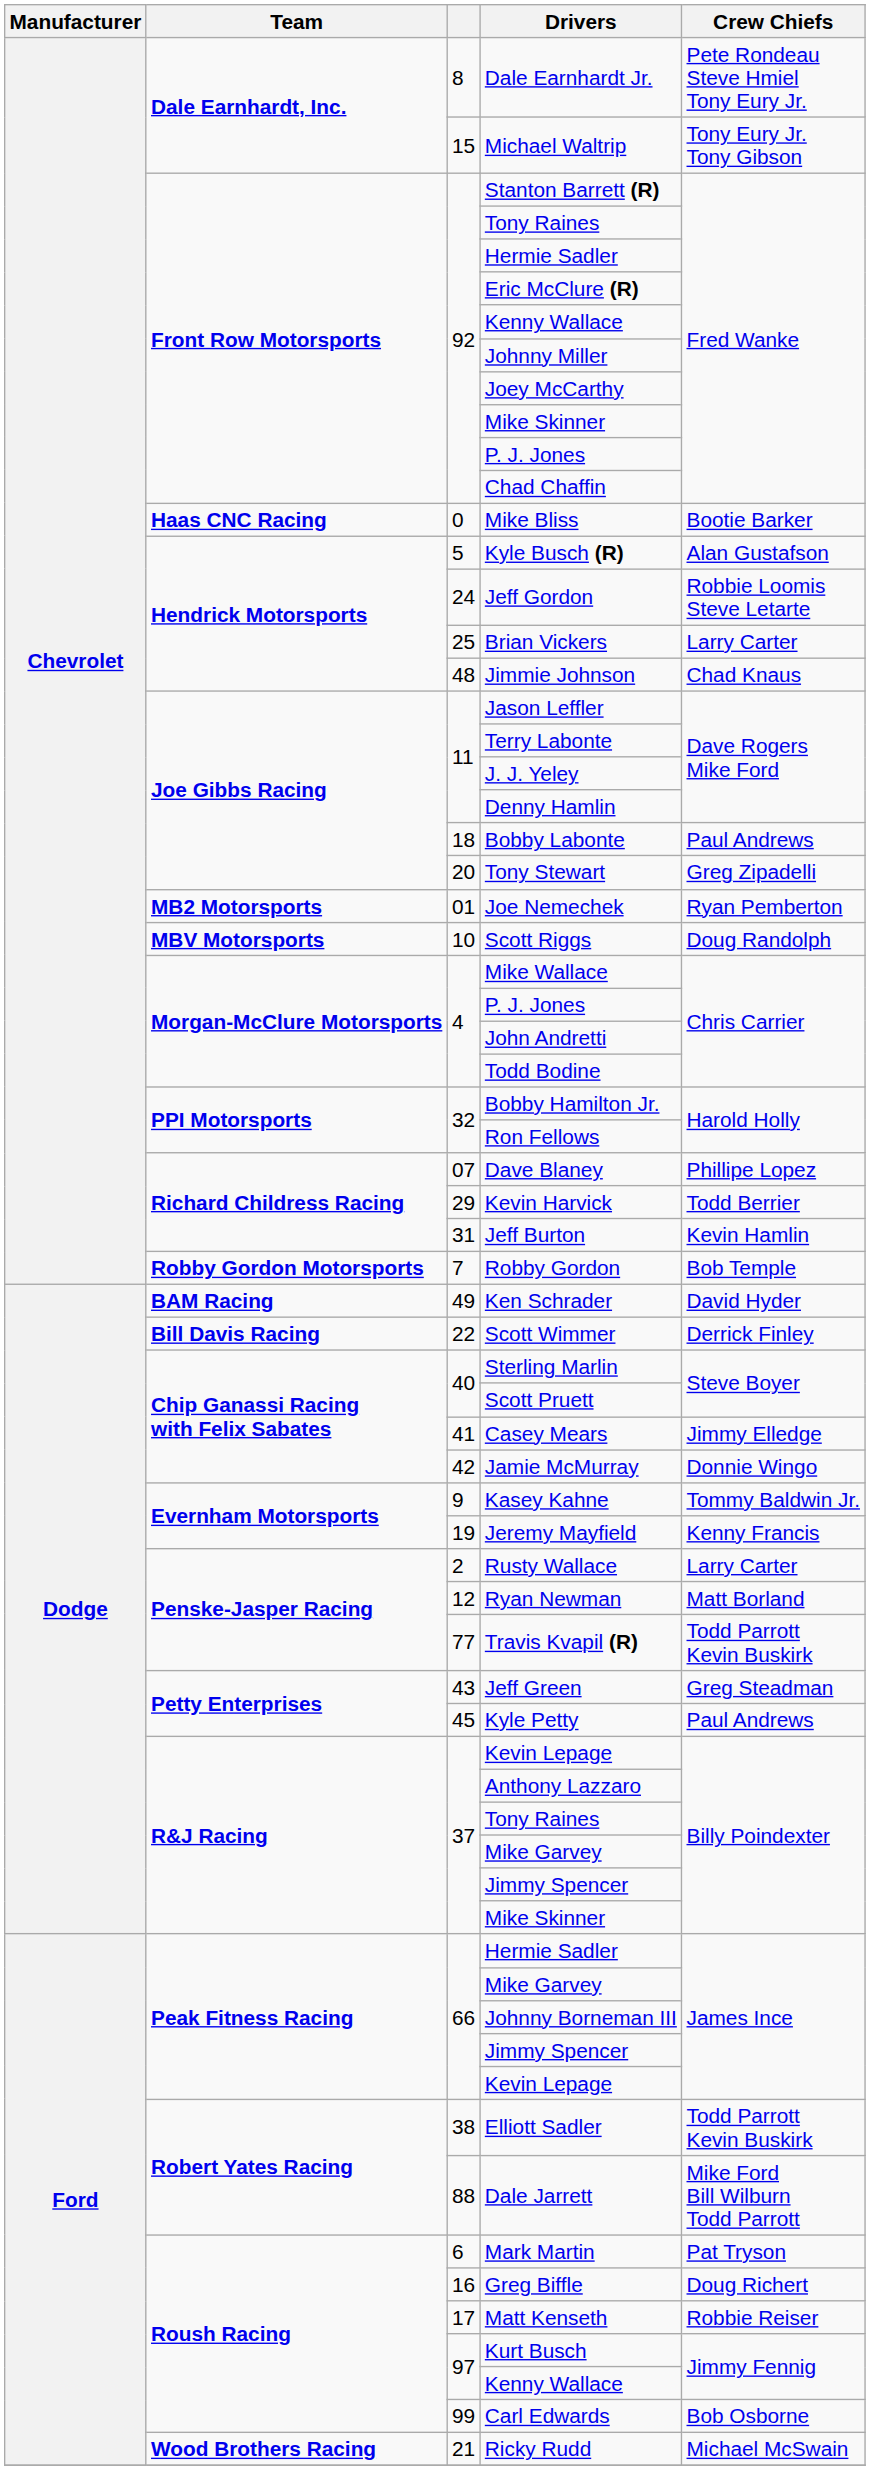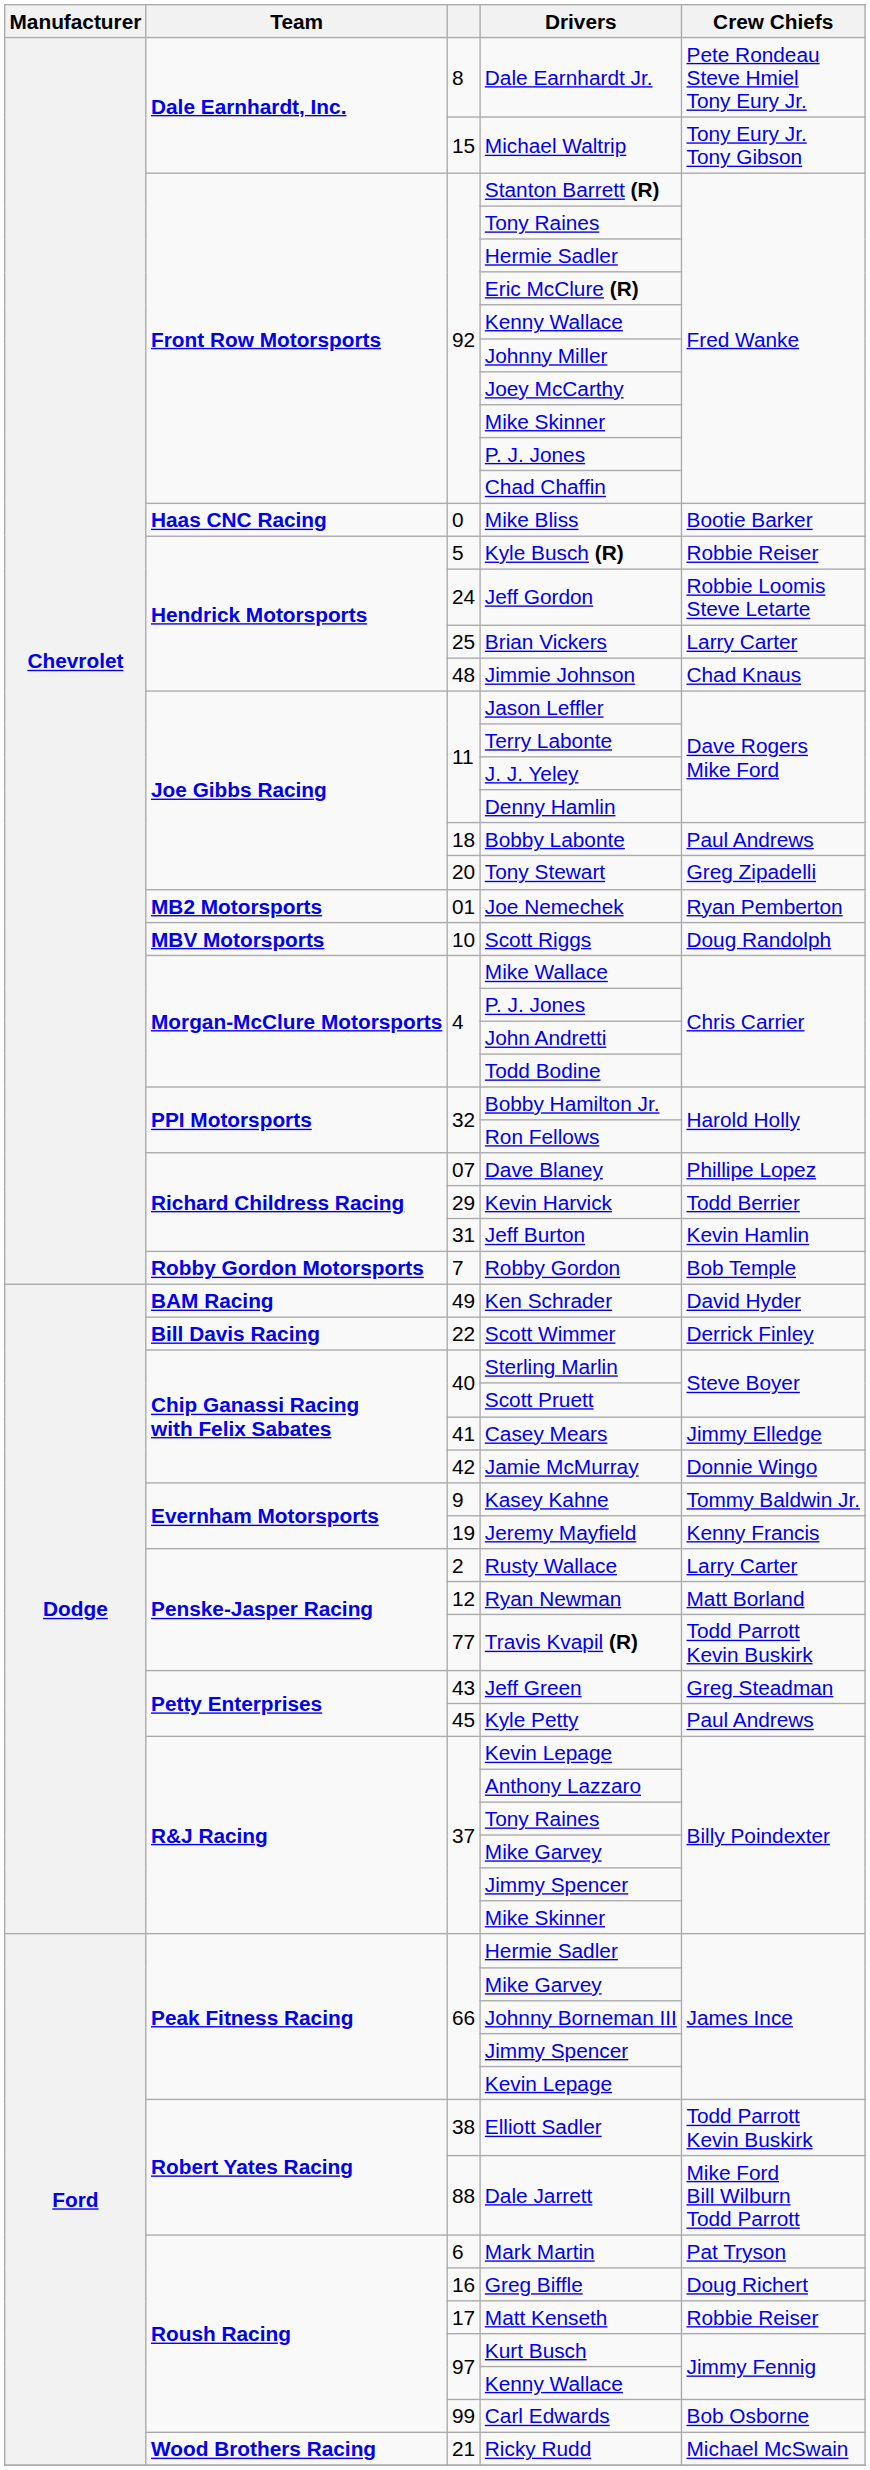 <table class="wikitable" style="font-size: 95%;">
 <tr>
 <th>Manufacturer</th>
 <th>Team</th>
 <th></th>
 <th>Drivers</th>
 <th>Crew Chiefs</th>
 </tr>
 <tr>
 <th rowspan=35><a href='#'>Chevrolet</a></th>
 <td rowspan=2><strong><a href='#'>Dale Earnhardt, Inc.</a></strong></td>
 <td>8</td>
 <td><a href='#'>Dale Earnhardt Jr.</a></td>
 <td><a href='#'>Pete Rondeau</a> <small></small> <br> <a href='#'>Steve Hmiel</a> <small></small> <br> <a href='#'>Tony Eury Jr.</a> <small></small></td>
 </tr>
 <tr>
 <td>15</td>
 <td><a href='#'>Michael Waltrip</a></td>
 <td><a href='#'>Tony Eury Jr.</a> <small></small> <br> <a href='#'>Tony Gibson</a> <small></small></td>
 </tr>
 <tr>
 <td rowspan=10><strong><a href='#'>Front Row Motorsports</a></strong></td>
 <td rowspan=10>92</td>
 <td><a href='#'>Stanton Barrett</a> <strong>(R)</strong> <small></small></td>
 <td rowspan=10><a href='#'>Fred Wanke</a></td>
 </tr>
 <tr>
 <td><a href='#'>Tony Raines</a> <small></small></td>
 </tr>
 <tr>
 <td><a href='#'>Hermie Sadler</a> <small></small></td>
 </tr>
 <tr>
 <td><a href='#'>Eric McClure</a> <strong>(R)</strong> <small></small></td>
 </tr>
 <tr>
 <td><a href='#'>Kenny Wallace</a> <small></small></td>
 </tr>
 <tr>
 <td><a href='#'>Johnny Miller</a> <small></small></td>
 </tr>
 <tr>
 <td><a href='#'>Joey McCarthy</a> <small></small></td>
 </tr>
 <tr>
 <td><a href='#'>Mike Skinner</a> <small></small></td>
 </tr>
 <tr>
 <td><a href='#'>P. J. Jones</a> <small></small></td>
 </tr>
 <tr>
 <td><a href='#'>Chad Chaffin</a> <small></small></td>
 </tr>
 <tr>
 <td><strong><a href='#'>Haas CNC Racing</a></strong></td>
 <td>0</td>
 <td><a href='#'>Mike Bliss</a></td>
 <td><a href='#'>Bootie Barker</a></td>
 </tr>
 <tr>
 <td rowspan=4><strong><a href='#'>Hendrick Motorsports</a></strong></td>
 <td>5</td>
 <td><a href='#'>Kyle Busch</a> <strong>(R)</strong></td>
-<td><a href='#'>Alan Gustafson</a></td>
+<td><a href='#'>Robbie Reiser</a></td>
 </tr>
 <tr>
 <td>24</td>
 <td><a href='#'>Jeff Gordon</a></td>
 <td><a href='#'>Robbie Loomis</a> <small></small><br><a href='#'>Steve Letarte</a> <small></small></td>
 </tr>
 <tr>
 <td>25</td>
 <td><a href='#'>Brian Vickers</a></td>
 <td><a href='#'>Larry Carter</a></td>
 </tr>
 <tr>
 <td>48</td>
 <td><a href='#'>Jimmie Johnson</a></td>
 <td><a href='#'>Chad Knaus</a></td>
 </tr>
 <tr>
 <td rowspan=6><strong><a href='#'>Joe Gibbs Racing</a></strong></td>
 <td rowspan=4>11</td>
 <td><a href='#'>Jason Leffler</a> <small></small></td>
 <td rowspan=4><a href='#'>Dave Rogers</a> <small></small><br><a href='#'>Mike Ford</a> <small></small></td>
 </tr>
 <tr>
 <td><a href='#'>Terry Labonte</a> <small></small></td>
 </tr>
 <tr>
 <td><a href='#'>J. J. Yeley</a> <small></small></td>
 </tr>
 <tr>
 <td><a href='#'>Denny Hamlin</a> <small></small></td>
 </tr>
 <tr>
 <td>18</td>
 <td><a href='#'>Bobby Labonte</a></td>
 <td><a href='#'>Paul Andrews</a></td>
 </tr>
 <tr>
 <td>20</td>
 <td><a href='#'>Tony Stewart</a></td>
 <td><a href='#'>Greg Zipadelli</a></td>
 </tr>
 <tr>
 <td><strong><a href='#'>MB2 Motorsports</a></strong></td>
 <td>01</td>
 <td><a href='#'>Joe Nemechek</a></td>
 <td><a href='#'>Ryan Pemberton</a></td>
 </tr>
 <tr>
 <td><strong><a href='#'>MBV Motorsports</a></strong></td>
 <td>10</td>
 <td><a href='#'>Scott Riggs</a></td>
 <td><a href='#'>Doug Randolph</a></td>
 </tr>
 <tr>
 <td rowspan=4><strong><a href='#'>Morgan-McClure Motorsports</a></strong></td>
 <td rowspan=4>4</td>
 <td><a href='#'>Mike Wallace</a> <small></small></td>
 <td rowspan=4><a href='#'>Chris Carrier</a></td>
 </tr>
 <tr>
 <td><a href='#'>P. J. Jones</a> <small></small></td>
 </tr>
 <tr>
 <td><a href='#'>John Andretti</a> <small></small></td>
 </tr>
 <tr>
 <td><a href='#'>Todd Bodine</a> <small></small></td>
 </tr>
 <tr>
 <td rowspan=2><strong><a href='#'>PPI Motorsports</a></strong></td>
 <td rowspan=2>32</td>
 <td><a href='#'>Bobby Hamilton Jr.</a> <small></small></td>
 <td rowspan=2><a href='#'>Harold Holly</a></td>
 </tr>
 <tr>
 <td><a href='#'>Ron Fellows</a> <small></small></td>
 </tr>
 <tr>
 <td rowspan=3><strong><a href='#'>Richard Childress Racing</a></strong></td>
 <td>07</td>
 <td><a href='#'>Dave Blaney</a></td>
 <td><a href='#'>Phillipe Lopez</a></td>
 </tr>
 <tr>
 <td>29</td>
 <td><a href='#'>Kevin Harvick</a></td>
 <td><a href='#'>Todd Berrier</a></td>
 </tr>
 <tr>
 <td>31</td>
 <td><a href='#'>Jeff Burton</a></td>
 <td><a href='#'>Kevin Hamlin</a></td>
 </tr>
 <tr>
 <td><strong><a href='#'>Robby Gordon Motorsports</a></strong></td>
 <td>7</td>
 <td><a href='#'>Robby Gordon</a></td>
 <td><a href='#'>Bob Temple</a></td>
 </tr>
 <tr>
 <th rowspan=19><a href='#'>Dodge</a></th>
 <td><strong><a href='#'>BAM Racing</a></strong></td>
 <td>49</td>
 <td><a href='#'>Ken Schrader</a></td>
 <td><a href='#'>David Hyder</a></td>
 </tr>
 <tr>
 <td><strong><a href='#'>Bill Davis Racing</a></strong></td>
 <td>22</td>
 <td><a href='#'>Scott Wimmer</a></td>
 <td><a href='#'>Derrick Finley</a></td>
 </tr>
 <tr>
 <td rowspan=4><strong><a href='#'>Chip Ganassi Racing<br>with Felix Sabates</a></strong></td>
 <td rowspan=2>40</td>
 <td><a href='#'>Sterling Marlin</a> <small></small></td>
 <td rowspan=2><a href='#'>Steve Boyer</a></td>
 </tr>
 <tr>
 <td><a href='#'>Scott Pruett</a> <small></small></td>
 </tr>
 <tr>
 <td>41</td>
 <td><a href='#'>Casey Mears</a></td>
 <td><a href='#'>Jimmy Elledge</a></td>
 </tr>
 <tr>
 <td>42</td>
 <td><a href='#'>Jamie McMurray</a></td>
 <td><a href='#'>Donnie Wingo</a></td>
 </tr>
 <tr>
 <td rowspan=2><strong><a href='#'>Evernham Motorsports</a></strong></td>
 <td>9</td>
 <td><a href='#'>Kasey Kahne</a></td>
 <td><a href='#'>Tommy Baldwin Jr.</a></td>
 </tr>
 <tr>
 <td>19</td>
 <td><a href='#'>Jeremy Mayfield</a></td>
 <td><a href='#'>Kenny Francis</a></td>
 </tr>
 <tr>
 <td rowspan=3><strong><a href='#'>Penske-Jasper Racing</a></strong></td>
 <td>2</td>
 <td><a href='#'>Rusty Wallace</a></td>
 <td><a href='#'>Larry Carter</a></td>
 </tr>
 <tr>
 <td>12</td>
 <td><a href='#'>Ryan Newman</a></td>
 <td><a href='#'>Matt Borland</a></td>
 </tr>
 <tr>
 <td>77</td>
 <td><a href='#'>Travis Kvapil</a> <strong>(R)</strong></td>
 <td><a href='#'>Todd Parrott</a> <small></small> <br> <a href='#'>Kevin Buskirk</a> <small></small></td>
 </tr>
 <tr>
 <td rowspan=2><strong><a href='#'>Petty Enterprises</a></strong></td>
 <td>43</td>
 <td><a href='#'>Jeff Green</a></td>
 <td><a href='#'>Greg Steadman</a></td>
 </tr>
 <tr>
 <td>45</td>
 <td><a href='#'>Kyle Petty</a></td>
 <td><a href='#'>Paul Andrews</a></td>
 </tr>
 <tr>
 <td rowspan=6><strong><a href='#'>R&J Racing</a></strong></td>
 <td rowspan=6>37</td>
 <td><a href='#'>Kevin Lepage</a> <small></small></td>
 <td rowspan=6><a href='#'>Billy Poindexter</a></td>
 </tr>
 <tr>
 <td><a href='#'>Anthony Lazzaro</a> <small></small></td>
 </tr>
 <tr>
 <td><a href='#'>Tony Raines</a> <small></small></td>
 </tr>
 <tr>
 <td><a href='#'>Mike Garvey</a> <small></small></td>
 </tr>
 <tr>
 <td><a href='#'>Jimmy Spencer</a> <small></small></td>
 </tr>
 <tr>
 <td><a href='#'>Mike Skinner</a> <small></small></td>
 </tr>
 <tr>
 <th rowspan=14><a href='#'>Ford</a></th>
 <td rowspan=5><strong><a href='#'>Peak Fitness Racing</a></strong></td>
 <td rowspan=5>66</td>
 <td><a href='#'>Hermie Sadler</a> <small></small></td>
 <td rowspan=5><a href='#'>James Ince</a></td>
 </tr>
 <tr>
 <td><a href='#'>Mike Garvey</a> <small></small></td>
 </tr>
 <tr>
 <td><a href='#'>Johnny Borneman III</a> <small></small></td>
 </tr>
 <tr>
 <td><a href='#'>Jimmy Spencer</a> <small></small></td>
 </tr>
 <tr>
 <td><a href='#'>Kevin Lepage</a> <small></small></td>
 </tr>
 <tr>
 <td rowspan=2><strong><a href='#'>Robert Yates Racing</a></strong></td>
 <td>38</td>
 <td><a href='#'>Elliott Sadler</a></td>
 <td><a href='#'>Todd Parrott</a> <small></small> <br> <a href='#'>Kevin Buskirk</a> <small></small></td>
 </tr>
 <tr>
 <td>88</td>
 <td><a href='#'>Dale Jarrett</a></td>
 <td><a href='#'>Mike Ford</a> <small></small> <br> <a href='#'>Bill Wilburn</a> <small></small> <br> <a href='#'>Todd Parrott</a> <small></small></td>
 </tr>
 <tr>
 <td rowspan=6><strong><a href='#'>Roush Racing</a></strong></td>
 <td>6</td>
 <td><a href='#'>Mark Martin</a></td>
 <td><a href='#'>Pat Tryson</a></td>
 </tr>
 <tr>
 <td>16</td>
 <td><a href='#'>Greg Biffle</a></td>
 <td><a href='#'>Doug Richert</a></td>
 </tr>
 <tr>
 <td>17</td>
 <td><a href='#'>Matt Kenseth</a></td>
 <td><a href='#'>Robbie Reiser</a></td>
 </tr>
 <tr>
 <td rowspan=2>97</td>
 <td><a href='#'>Kurt Busch</a> <small></small></td>
 <td rowspan=2><a href='#'>Jimmy Fennig</a></td>
 </tr>
 <tr>
 <td><a href='#'>Kenny Wallace</a> <small></small></td>
 </tr>
 <tr>
 <td>99</td>
 <td><a href='#'>Carl Edwards</a></td>
 <td><a href='#'>Bob Osborne</a></td>
 </tr>
 <tr>
 <td><strong><a href='#'>Wood Brothers Racing</a></strong></td>
 <td>21</td>
 <td><a href='#'>Ricky Rudd</a></td>
 <td><a href='#'>Michael McSwain</a></td>
 </tr>
 <tr>
 </tr>
 </table>
